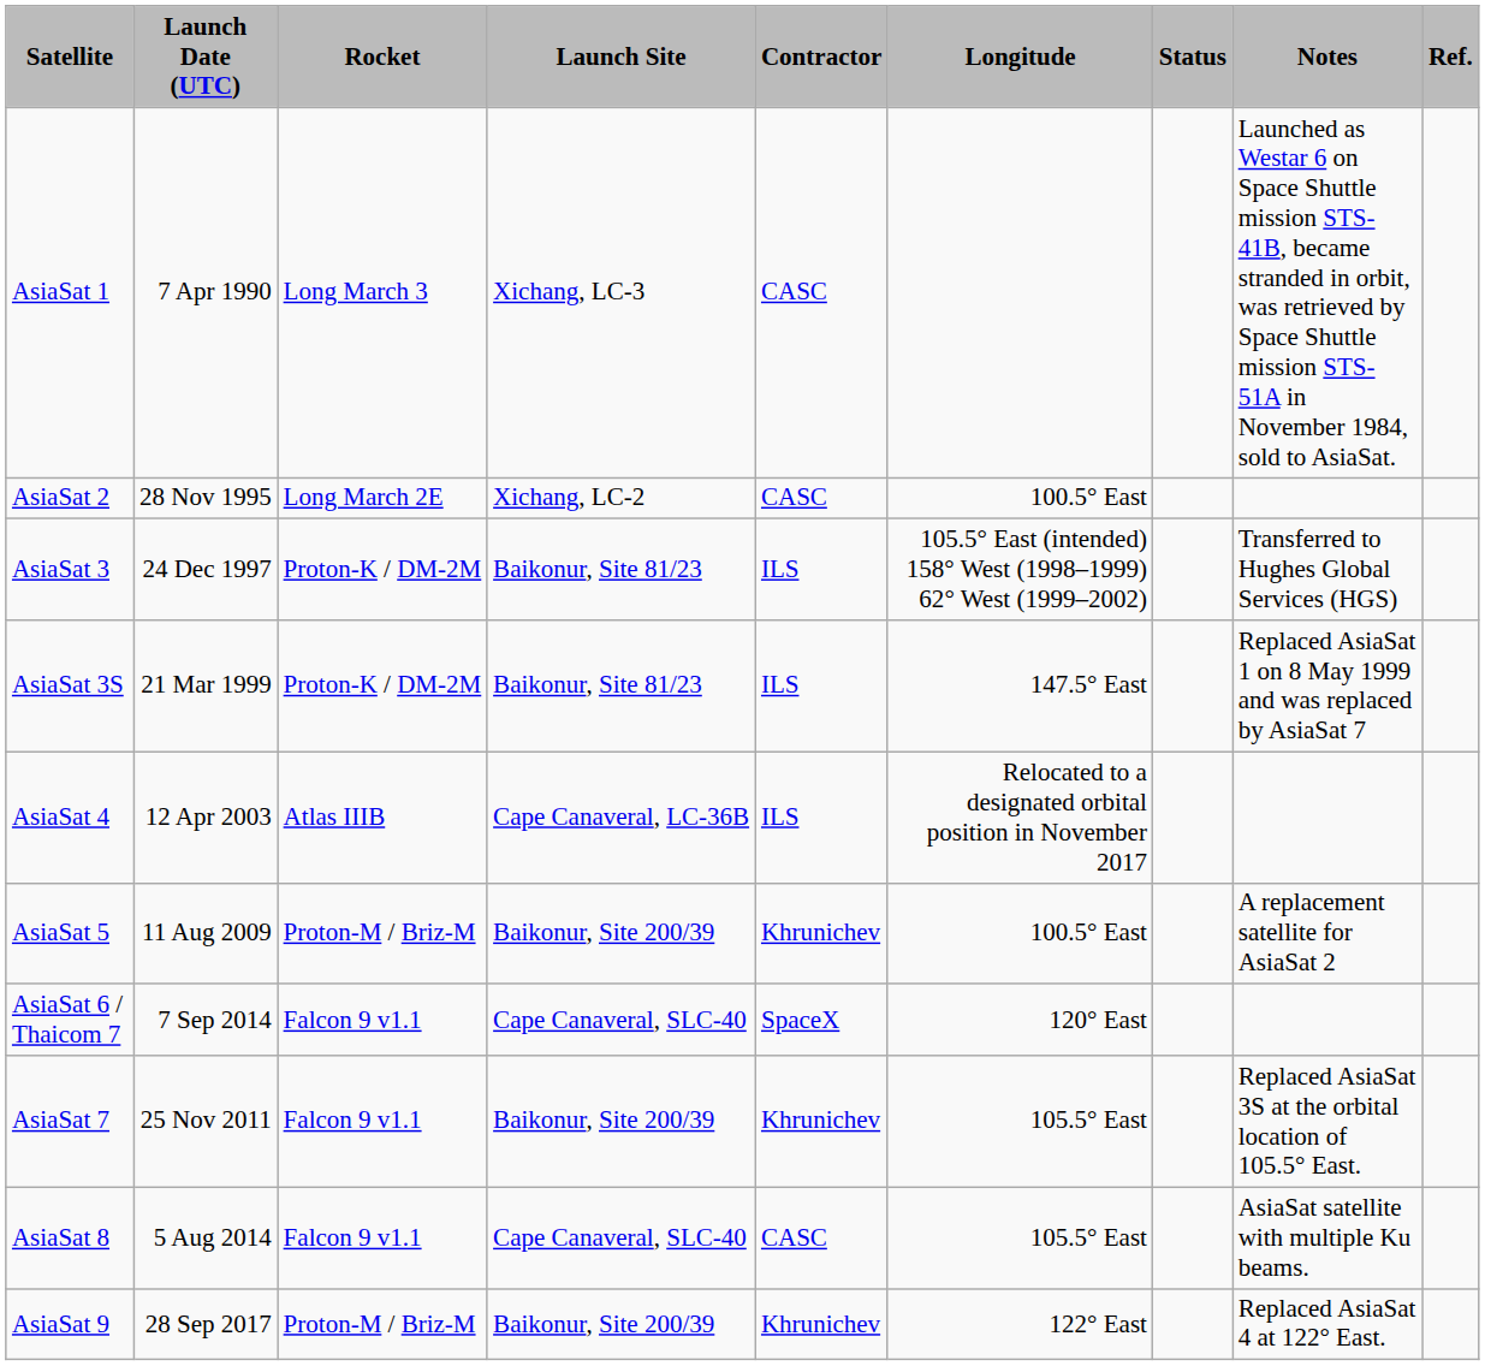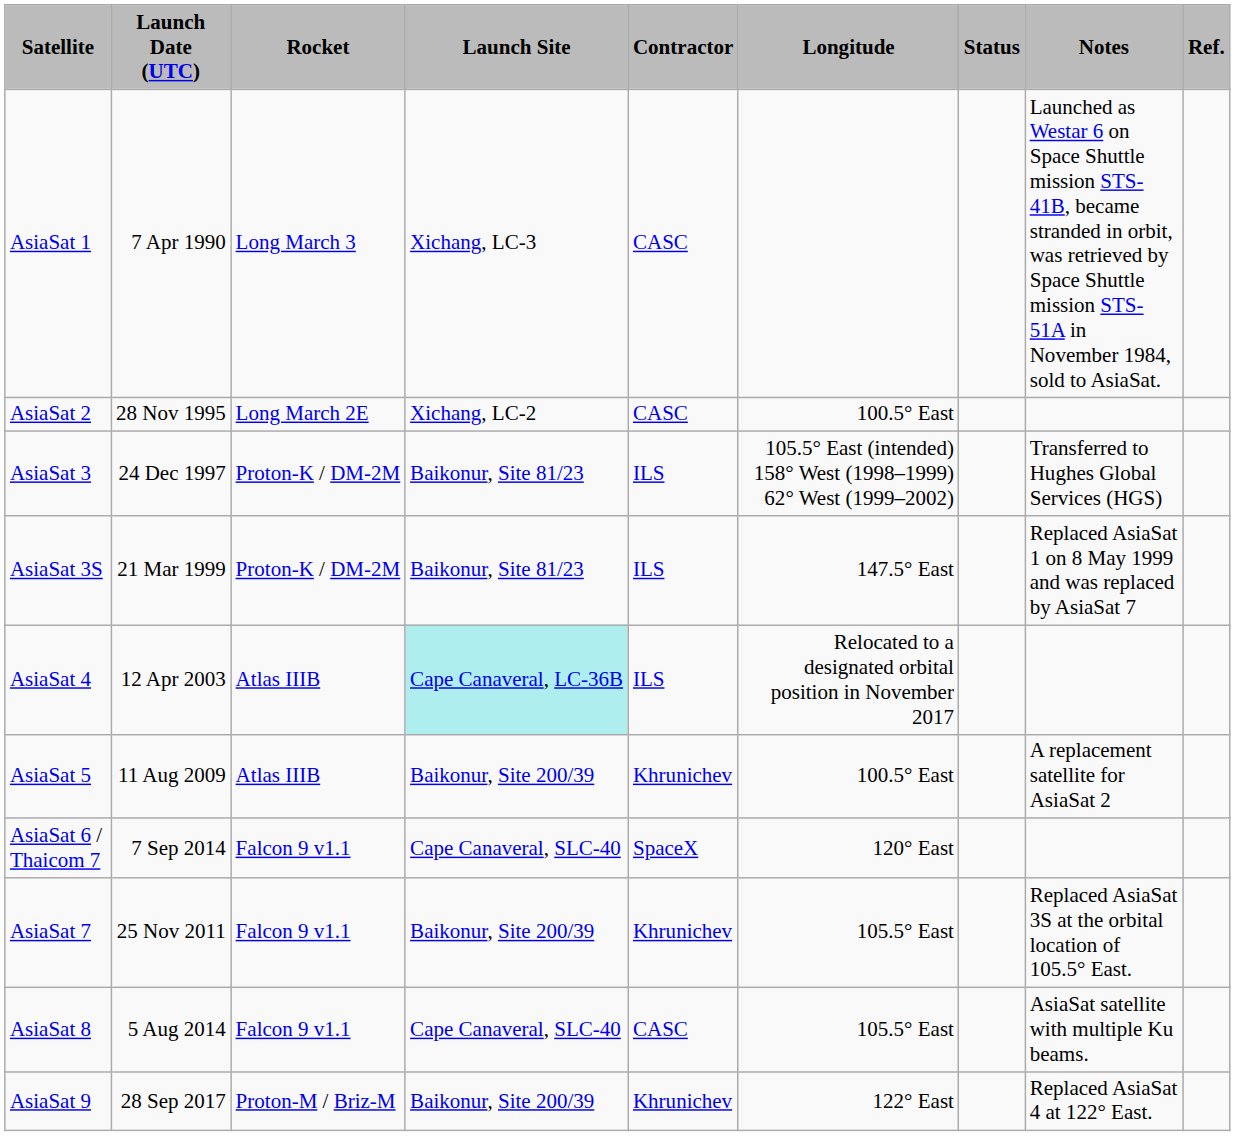 <table class="wikitable" style="margin: 1em auto 1em auto; font-size:90%; width:95%;">
 <tr>
 <td style="text-align:center; background:#BBB"><strong>Satellite</strong></td>
 <td style="text-align:center; background:#BBB"><strong>Launch Date<br>(<a href='#'>UTC</a>)</strong></td>
 <td style="text-align:center; background:#BBB"><strong>Rocket</strong></td>
 <td style="text-align:center; background:#BBB"><strong>Launch Site</strong></td>
 <td style="text-align:center; background:#BBB"><strong>Contractor</strong></td>
 <td style="text-align:center; background:#BBB"><strong>Longitude</strong></td>
 <td style="text-align:center; background:#BBB"><strong>Status</strong></td>
 <td style="text-align:center; background:#BBB"><strong>Notes</strong></td>
 <td style="text-align:center; background:#BBB"><strong>Ref.</strong></td>
 </tr>
 <tr>
 <td><a href='#'>AsiaSat 1</a></td>
 <td style="text-align:right;">7 Apr 1990</td>
 <td> <a href='#'>Long March 3</a></td>
 <td> <a href='#'>Xichang</a>, LC-3</td>
 <td> <a href='#'>CASC</a></td>
 <td></td>
 <td></td>
 <td>Launched as <a href='#'>Westar 6</a> on Space Shuttle mission <a href='#'>STS-41B</a>, became stranded in orbit, was retrieved by Space Shuttle mission <a href='#'>STS-51A</a> in November 1984, sold to AsiaSat.</td>
 <td style="text-align:center;"></td>
 </tr>
 <tr>
 <td><a href='#'>AsiaSat 2</a></td>
 <td style="text-align:right;" nowrap="nowrap">28 Nov 1995</td>
 <td> <a href='#'>Long March 2E</a></td>
 <td> <a href='#'>Xichang</a>, LC-2</td>
 <td> <a href='#'>CASC</a></td>
 <td style="text-align:right;">100.5° East</td>
 <td></td>
 <td></td>
 <td style="text-align:center;"></td>
 </tr>
 <tr>
 <td><a href='#'>AsiaSat 3</a></td>
 <td style="text-align:right;">24 Dec 1997</td>
 <td nowrap="nowrap"> <a href='#'>Proton-K</a> / <a href='#'>DM-2M</a></td>
 <td> <a href='#'>Baikonur</a>, <a href='#'>Site 81/23</a></td>
 <td> <a href='#'>ILS</a></td>
 <td style="text-align:right;" nowrap="nowrap">105.5° East (intended)<br>158° West (1998–1999)<br>62° West (1999–2002)</td>
 <td></td>
 <td>Transferred to Hughes Global Services (HGS)</td>
 <td style="text-align:center;"></td>
 </tr>
 <tr>
 <td nowrap="nowrap"><a href='#'>AsiaSat 3S</a></td>
 <td style="text-align:right;">21 Mar 1999</td>
 <td nowrap="nowrap"> <a href='#'>Proton-K</a> / <a href='#'>DM-2M</a></td>
 <td> <a href='#'>Baikonur</a>, <a href='#'>Site 81/23</a></td>
 <td> <a href='#'>ILS</a></td>
 <td style="text-align:right;">147.5° East</td>
 <td></td>
 <td>Replaced AsiaSat 1 on 8 May 1999 and was replaced by AsiaSat 7</td>
 <td style="text-align:center;"></td>
 </tr>
 <tr>
 <td><a href='#'>AsiaSat 4</a></td>
 <td style="text-align:right;">12 Apr 2003</td>
 <td> <a href='#'>Atlas IIIB</a></td>
-<td nowrap="nowrap"> <a href='#'>Cape Canaveral</a>, <a href='#'>LC-36B</a></td>
+<td nowrap="nowrap" style="background: paleturquoise;"> <a href='#'>Cape Canaveral</a>, <a href='#'>LC-36B</a></td>
 <td> <a href='#'>ILS</a></td>
 <td style="text-align:right;">Relocated to a designated orbital position in November 2017</td>
 <td></td>
 <td></td>
 <td style="text-align:center;"></td>
 </tr>
 <tr>
 <td><a href='#'>AsiaSat 5</a></td>
 <td style="text-align:right;">11 Aug 2009</td>
-<td> <a href='#'>Proton-M</a> / <a href='#'>Briz-M</a></td>
+<td> <a href='#'>Atlas IIIB</a></td>
 <td> <a href='#'>Baikonur</a>, <a href='#'>Site 200/39</a></td>
 <td> <a href='#'>Khrunichev</a></td>
 <td style="text-align:right;">100.5° East</td>
 <td></td>
 <td>A replacement satellite for AsiaSat 2</td>
 <td style="text-align:center;"></td>
 </tr>
 <tr>
 <td><a href='#'>AsiaSat 6</a> / <a href='#'>Thaicom 7</a></td>
 <td style="text-align:right;">7 Sep 2014</td>
 <td> <a href='#'>Falcon 9 v1.1</a></td>
 <td> <a href='#'>Cape Canaveral</a>, <a href='#'>SLC-40</a></td>
 <td> <a href='#'>SpaceX</a></td>
 <td style="text-align:right;">120° East</td>
 <td></td>
 <td></td>
 <td style="text-align:center;"></td>
 </tr>
 <tr>
 <td><a href='#'>AsiaSat 7</a></td>
 <td style="text-align:right;">25 Nov 2011</td>
 <td> <a href='#'>Falcon 9 v1.1</a></td>
 <td> <a href='#'>Baikonur</a>, <a href='#'>Site 200/39</a></td>
 <td> <a href='#'>Khrunichev</a></td>
 <td style="text-align:right;">105.5° East</td>
 <td></td>
 <td>Replaced AsiaSat 3S at the orbital location of 105.5° East.</td>
 <td style="text-align:center;"></td>
 </tr>
 <tr>
 <td><a href='#'>AsiaSat 8</a></td>
 <td style="text-align:right;">5 Aug 2014</td>
 <td> <a href='#'>Falcon 9 v1.1</a></td>
 <td> <a href='#'>Cape Canaveral</a>, <a href='#'>SLC-40</a></td>
 <td> <a href='#'>CASC</a></td>
 <td style="text-align:right;">105.5° East</td>
 <td></td>
 <td>AsiaSat satellite with multiple Ku beams.</td>
 <td style="text-align:center;"></td>
 </tr>
 <tr>
 <td><a href='#'>AsiaSat 9</a></td>
 <td style="text-align:right;">28 Sep 2017</td>
 <td> <a href='#'>Proton-M</a> / <a href='#'>Briz-M</a></td>
 <td> <a href='#'>Baikonur</a>, <a href='#'>Site 200/39</a></td>
 <td> <a href='#'>Khrunichev</a></td>
 <td style="text-align:right;" nowrap="nowrap">122° East</td>
 <td></td>
 <td>Replaced AsiaSat 4 at 122° East.</td>
 <td style="text-align:center;"></td>
 </tr>
 </table>
